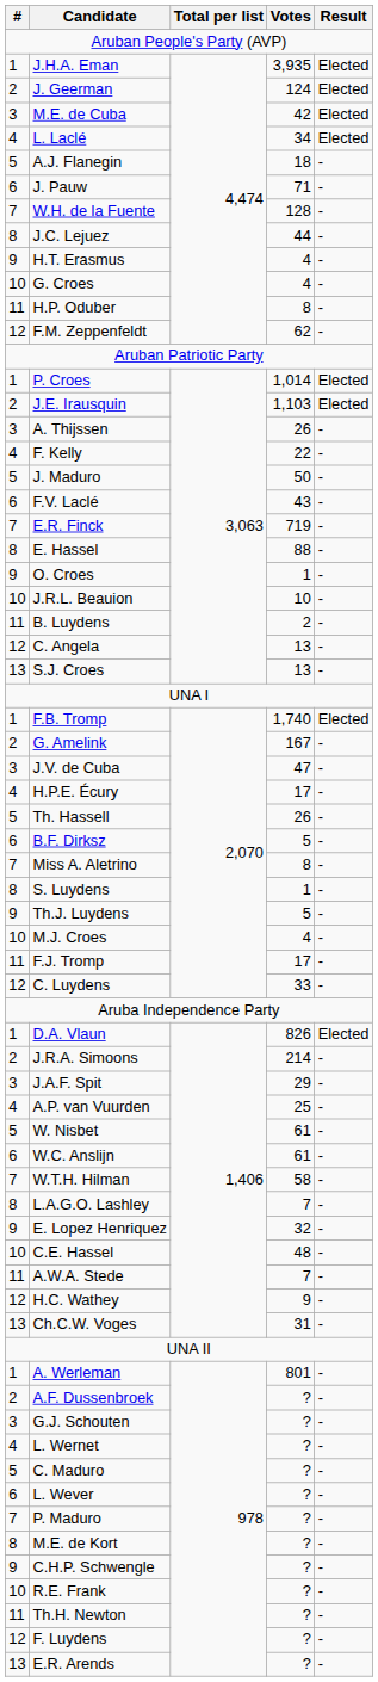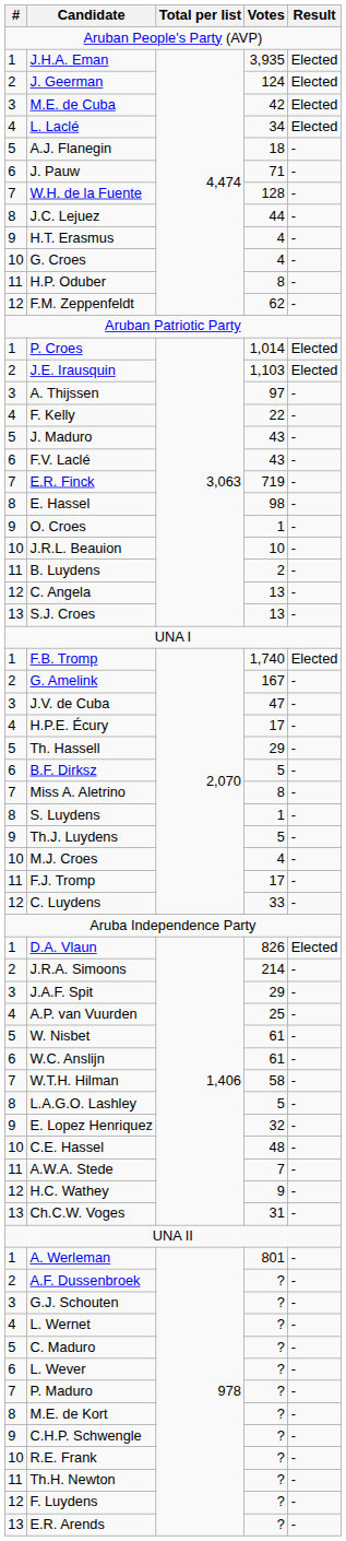 <table class="wikitable">
 <tr>
 <th>#</th>
 <th>Candidate</th>
 <th>Total per list</th>
 <th>Votes</th>
 <th>Result</th>
 </tr>
 <tr>
 <td Colspan = "5" style="text-align:center;"><a href='#'>Aruban People's Party</a> (AVP)</td>
 </tr>
 <tr>
 <td>1</td>
 <td><a href='#'>J.H.A. Eman</a></td>
 <td Rowspan="12" style="text-align:right">4,474</td>
 <td style="text-align:right">3,935</td>
 <td>Elected</td>
 </tr>
 <tr>
 <td>2</td>
 <td><a href='#'>J. Geerman</a></td>
 <td style="text-align:right">124</td>
 <td>Elected</td>
 </tr>
 <tr>
 <td>3</td>
 <td><a href='#'>M.E. de Cuba</a></td>
 <td style="text-align:right">42</td>
 <td>Elected</td>
 </tr>
 <tr>
 <td>4</td>
 <td><a href='#'>L. Laclé</a></td>
 <td style="text-align:right">34</td>
 <td>Elected</td>
 </tr>
 <tr>
 <td>5</td>
 <td>A.J. Flanegin</td>
 <td style="text-align:right">18</td>
 <td>-</td>
 </tr>
 <tr>
 <td>6</td>
 <td>J. Pauw</td>
 <td style="text-align:right">71</td>
 <td>-</td>
 </tr>
 <tr>
 <td>7</td>
 <td><a href='#'>W.H. de la Fuente</a></td>
 <td style="text-align:right">128</td>
 <td>-</td>
 </tr>
 <tr>
 <td>8</td>
 <td>J.C. Lejuez</td>
 <td style="text-align:right">44</td>
 <td>-</td>
 </tr>
 <tr>
 <td>9</td>
 <td>H.T. Erasmus</td>
 <td style="text-align:right">4</td>
 <td>-</td>
 </tr>
 <tr>
 <td>10</td>
 <td>G. Croes</td>
 <td style="text-align:right">4</td>
 <td>-</td>
 </tr>
 <tr>
 <td>11</td>
 <td>H.P. Oduber</td>
 <td style="text-align:right">8</td>
 <td>-</td>
 </tr>
 <tr>
 <td>12</td>
 <td>F.M. Zeppenfeldt</td>
 <td style="text-align:right">62</td>
 <td>-</td>
 </tr>
 <tr>
 <td Colspan = "5" style="text-align:center;"><a href='#'>Aruban Patriotic Party</a></td>
 </tr>
 <tr>
 <td>1</td>
 <td><a href='#'>P. Croes</a></td>
 <td Rowspan="13" style="text-align:right">3,063</td>
 <td style="text-align:right">1,014</td>
 <td>Elected</td>
 </tr>
 <tr>
 <td>2</td>
 <td><a href='#'>J.E. Irausquin</a></td>
 <td style="text-align:right">1,103</td>
 <td>Elected</td>
 </tr>
 <tr>
 <td>3</td>
 <td>A. Thijssen</td>
-<td style="text-align:right">26</td>
+<td style="text-align:right">97</td>
 <td>-</td>
 </tr>
 <tr>
 <td>4</td>
 <td>F. Kelly</td>
 <td style="text-align:right">22</td>
 <td>-</td>
 </tr>
 <tr>
 <td>5</td>
 <td>J. Maduro</td>
-<td style="text-align:right">50</td>
+<td style="text-align:right">43</td>
 <td>-</td>
 </tr>
 <tr>
 <td>6</td>
 <td>F.V. Laclé</td>
 <td style="text-align:right">43</td>
 <td>-</td>
 </tr>
 <tr>
 <td>7</td>
 <td><a href='#'>E.R. Finck</a></td>
 <td style="text-align:right">719</td>
 <td>-</td>
 </tr>
 <tr>
 <td>8</td>
 <td>E. Hassel</td>
-<td style="text-align:right">88</td>
+<td style="text-align:right">98</td>
 <td>-</td>
 </tr>
 <tr>
 <td>9</td>
 <td>O. Croes</td>
 <td style="text-align:right">1</td>
 <td>-</td>
 </tr>
 <tr>
 <td>10</td>
 <td>J.R.L. Beauion</td>
 <td style="text-align:right">10</td>
 <td>-</td>
 </tr>
 <tr>
 <td>11</td>
 <td>B. Luydens</td>
 <td style="text-align:right">2</td>
 <td>-</td>
 </tr>
 <tr>
 <td>12</td>
 <td>C. Angela</td>
 <td style="text-align:right">13</td>
 <td>-</td>
 </tr>
 <tr>
 <td>13</td>
 <td>S.J. Croes</td>
 <td style="text-align:right">13</td>
 <td>-</td>
 </tr>
 <tr>
 <td Colspan = "5" style="text-align:center;">UNA I</td>
 </tr>
 <tr>
 <td>1</td>
 <td><a href='#'>F.B. Tromp</a></td>
 <td Rowspan="12" style="text-align:right">2,070</td>
 <td style="text-align:right">1,740</td>
 <td>Elected</td>
 </tr>
 <tr>
 <td>2</td>
 <td><a href='#'>G. Amelink</a></td>
 <td style="text-align:right">167</td>
 <td>-</td>
 </tr>
 <tr>
 <td>3</td>
 <td>J.V. de Cuba</td>
 <td style="text-align:right">47</td>
 <td>-</td>
 </tr>
 <tr>
 <td>4</td>
 <td>H.P.E. Écury</td>
 <td style="text-align:right">17</td>
 <td>-</td>
 </tr>
 <tr>
 <td>5</td>
 <td>Th. Hassell</td>
-<td style="text-align:right">26</td>
+<td style="text-align:right">29</td>
 <td>-</td>
 </tr>
 <tr>
 <td>6</td>
 <td><a href='#'>B.F. Dirksz</a></td>
 <td style="text-align:right">5</td>
 <td>-</td>
 </tr>
 <tr>
 <td>7</td>
 <td>Miss A. Aletrino</td>
 <td style="text-align:right">8</td>
 <td>-</td>
 </tr>
 <tr>
 <td>8</td>
 <td>S. Luydens</td>
 <td style="text-align:right">1</td>
 <td>-</td>
 </tr>
 <tr>
 <td>9</td>
 <td>Th.J. Luydens</td>
 <td style="text-align:right">5</td>
 <td>-</td>
 </tr>
 <tr>
 <td>10</td>
 <td>M.J. Croes</td>
 <td style="text-align:right">4</td>
 <td>-</td>
 </tr>
 <tr>
 <td>11</td>
 <td>F.J. Tromp</td>
 <td style="text-align:right">17</td>
 <td>-</td>
 </tr>
 <tr>
 <td>12</td>
 <td>C. Luydens</td>
 <td style="text-align:right">33</td>
 <td>-</td>
 </tr>
 <tr>
 <td Colspan = "5" style="text-align:center;">Aruba Independence Party</td>
 </tr>
 <tr>
 <td>1</td>
 <td><a href='#'>D.A. Vlaun</a></td>
 <td Rowspan="13" style="text-align:right">1,406</td>
 <td style="text-align:right">826</td>
 <td>Elected</td>
 </tr>
 <tr>
 <td>2</td>
 <td>J.R.A. Simoons</td>
 <td style="text-align:right">214</td>
 <td>-</td>
 </tr>
 <tr>
 <td>3</td>
 <td>J.A.F. Spit</td>
 <td style="text-align:right">29</td>
 <td>-</td>
 </tr>
 <tr>
 <td>4</td>
 <td>A.P. van Vuurden</td>
 <td style="text-align:right">25</td>
 <td>-</td>
 </tr>
 <tr>
 <td>5</td>
 <td>W. Nisbet</td>
 <td style="text-align:right">61</td>
 <td>-</td>
 </tr>
 <tr>
 <td>6</td>
 <td>W.C. Anslijn</td>
 <td style="text-align:right">61</td>
 <td>-</td>
 </tr>
 <tr>
 <td>7</td>
 <td>W.T.H. Hilman</td>
 <td style="text-align:right">58</td>
 <td>-</td>
 </tr>
 <tr>
 <td>8</td>
 <td>L.A.G.O. Lashley</td>
-<td style="text-align:right">7</td>
+<td style="text-align:right">5</td>
 <td>-</td>
 </tr>
 <tr>
 <td>9</td>
 <td>E. Lopez Henriquez</td>
 <td style="text-align:right">32</td>
 <td>-</td>
 </tr>
 <tr>
 <td>10</td>
 <td>C.E. Hassel</td>
 <td style="text-align:right">48</td>
 <td>-</td>
 </tr>
 <tr>
 <td>11</td>
 <td>A.W.A. Stede</td>
 <td style="text-align:right">7</td>
 <td>-</td>
 </tr>
 <tr>
 <td>12</td>
 <td>H.C. Wathey</td>
 <td style="text-align:right">9</td>
 <td>-</td>
 </tr>
 <tr>
 <td>13</td>
 <td>Ch.C.W. Voges</td>
 <td style="text-align:right">31</td>
 <td>-</td>
 </tr>
 <tr>
 <td Colspan = "5" style="text-align:center;">UNA II</td>
 </tr>
 <tr>
 <td>1</td>
 <td><a href='#'>A. Werleman</a></td>
 <td Rowspan="13" style="text-align:right">978</td>
 <td style="text-align:right">801</td>
 <td>-</td>
 </tr>
 <tr>
 <td>2</td>
 <td><a href='#'>A.F. Dussenbroek</a></td>
 <td style="text-align:right">?</td>
 <td>-</td>
 </tr>
 <tr>
 <td>3</td>
 <td>G.J. Schouten</td>
 <td style="text-align:right">?</td>
 <td>-</td>
 </tr>
 <tr>
 <td>4</td>
 <td>L. Wernet</td>
 <td style="text-align:right">?</td>
 <td>-</td>
 </tr>
 <tr>
 <td>5</td>
 <td>C. Maduro</td>
 <td style="text-align:right">?</td>
 <td>-</td>
 </tr>
 <tr>
 <td>6</td>
 <td>L. Wever</td>
 <td style="text-align:right">?</td>
 <td>-</td>
 </tr>
 <tr>
 <td>7</td>
 <td>P. Maduro</td>
 <td style="text-align:right">?</td>
 <td>-</td>
 </tr>
 <tr>
 <td>8</td>
 <td>M.E. de Kort</td>
 <td style="text-align:right">?</td>
 <td>-</td>
 </tr>
 <tr>
 <td>9</td>
 <td>C.H.P. Schwengle</td>
 <td style="text-align:right">?</td>
 <td>-</td>
 </tr>
 <tr>
 <td>10</td>
 <td>R.E. Frank</td>
 <td style="text-align:right">?</td>
 <td>-</td>
 </tr>
 <tr>
 <td>11</td>
 <td>Th.H. Newton</td>
 <td style="text-align:right">?</td>
 <td>-</td>
 </tr>
 <tr>
 <td>12</td>
 <td>F. Luydens</td>
 <td style="text-align:right">?</td>
 <td>-</td>
 </tr>
 <tr>
 <td>13</td>
 <td>E.R. Arends</td>
 <td style="text-align:right">?</td>
 <td>-</td>
 </tr>
 </table>
